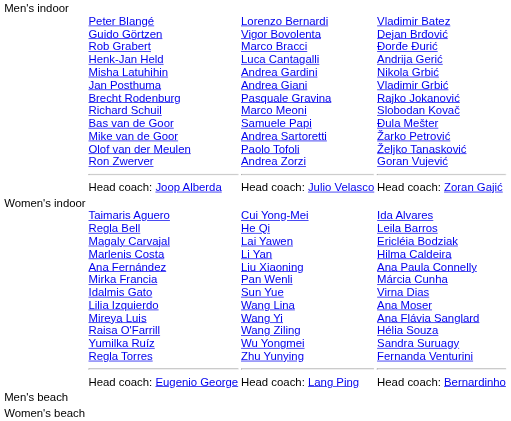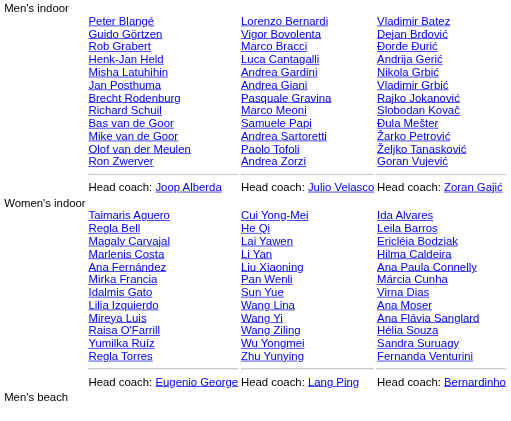 <table>
 <tr valign="top">
 <td>Men's indoor<br></td>
 <td valign=top><br><a href='#'>Peter Blangé</a><br><a href='#'>Guido Görtzen</a><br><a href='#'>Rob Grabert</a><br><a href='#'>Henk-Jan Held</a><br><a href='#'>Misha Latuhihin</a><br><a href='#'>Jan Posthuma</a><br><a href='#'>Brecht Rodenburg</a><br><a href='#'>Richard Schuil</a><br><a href='#'>Bas van de Goor</a><br><a href='#'>Mike van de Goor</a><br><a href='#'>Olof van der Meulen</a><br><a href='#'>Ron Zwerver</a><br><hr>Head coach: <a href='#'>Joop Alberda</a></td>
 <td valign=top><br><a href='#'>Lorenzo Bernardi</a><br><a href='#'>Vigor Bovolenta</a><br><a href='#'>Marco Bracci</a><br><a href='#'>Luca Cantagalli</a><br><a href='#'>Andrea Gardini</a><br><a href='#'>Andrea Giani</a><br><a href='#'>Pasquale Gravina</a><br><a href='#'>Marco Meoni</a><br><a href='#'>Samuele Papi</a><br><a href='#'>Andrea Sartoretti</a><br><a href='#'>Paolo Tofoli</a><br><a href='#'>Andrea Zorzi</a><br><hr>Head coach: <a href='#'>Julio Velasco</a></td>
 <td valign=top><br><a href='#'>Vladimir Batez</a><br><a href='#'>Dejan Brđović</a><br><a href='#'>Đorđe Đurić</a><br><a href='#'>Andrija Gerić</a><br><a href='#'>Nikola Grbić</a><br><a href='#'>Vladimir Grbić</a><br><a href='#'>Rajko Jokanović</a><br><a href='#'>Slobodan Kovač</a><br><a href='#'>Đula Mešter</a><br><a href='#'>Žarko Petrović</a><br><a href='#'>Željko Tanasković</a><br><a href='#'>Goran Vujević</a><br><hr>Head coach: <a href='#'>Zoran Gajić</a></td>
 </tr>
 <tr valign="top">
 <td>Women's indoor<br></td>
 <td valign=top><br><a href='#'>Taimaris Aguero</a><br><a href='#'>Regla Bell</a><br><a href='#'>Magaly Carvajal</a><br><a href='#'>Marlenis Costa</a><br><a href='#'>Ana Fernández</a><br><a href='#'>Mirka Francia</a><br><a href='#'>Idalmis Gato</a><br><a href='#'>Lilia Izquierdo</a><br><a href='#'>Mireya Luis</a><br><a href='#'>Raisa O'Farrill</a><br><a href='#'>Yumilka Ruíz</a><br><a href='#'>Regla Torres</a><br><hr>Head coach: <a href='#'>Eugenio George</a></td>
 <td valign=top><br><a href='#'>Cui Yong-Mei</a><br><a href='#'>He Qi</a><br><a href='#'>Lai Yawen</a><br><a href='#'>Li Yan</a><br><a href='#'>Liu Xiaoning</a><br><a href='#'>Pan Wenli</a><br><a href='#'>Sun Yue</a><br><a href='#'>Wang Lina</a><br><a href='#'>Wang Yi</a><br><a href='#'>Wang Ziling</a><br><a href='#'>Wu Yongmei</a><br><a href='#'>Zhu Yunying</a><br><hr>Head coach: <a href='#'>Lang Ping</a></td>
 <td valign=top><br><a href='#'>Ida Alvares</a><br><a href='#'>Leila Barros</a><br><a href='#'>Ericléia Bodziak</a><br><a href='#'>Hilma Caldeira</a><br><a href='#'>Ana Paula Connelly</a><br><a href='#'>Márcia Cunha</a><br><a href='#'>Virna Dias</a><br><a href='#'>Ana Moser</a><br><a href='#'>Ana Flávia Sanglard</a><br><a href='#'>Hélia Souza</a><br><a href='#'>Sandra Suruagy</a><br><a href='#'>Fernanda Venturini</a><br><hr>Head coach: <a href='#'>Bernardinho</a></td>
 </tr>
 <tr valign="top">
 <td>Men's beach<br></td>
 <td></td>
 <td></td>
 <td></td>
 </tr>
-<tr valign="top">
-<td>Women's beach<br></td>
-<td></td>
-<td></td>
-<td></td>
-</tr>
 </table>
